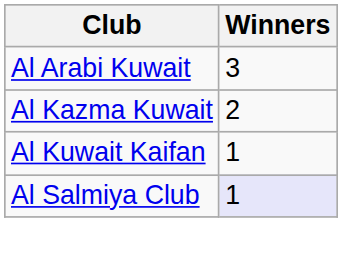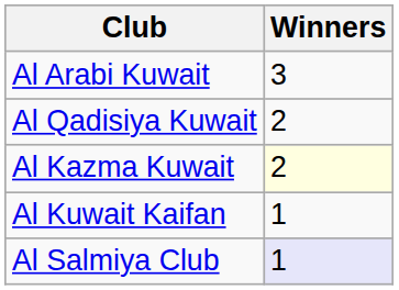 <table class="wikitable">
 <tr>
 <th>Club</th>
 <th>Winners</th>
 </tr>
 <tr>
 <td><a href='#'>Al Arabi Kuwait</a></td>
 <td>3</td>
 </tr>
 <tr>
+<td><a href='#'>Al Qadisiya Kuwait</a></td>
+<td>2</td>
+</tr>
+<tr>
 <td><a href='#'>Al Kazma Kuwait</a></td>
-<td>2</td>
+<td style="background: lightyellow;">2</td>
 </tr>
 <tr>
 <td><a href='#'>Al Kuwait Kaifan</a></td>
 <td>1</td>
 </tr>
 <tr>
 <td><a href='#'>Al Salmiya Club</a></td>
 <td style="background: lavender;">1</td>
 </tr>
 </table>
